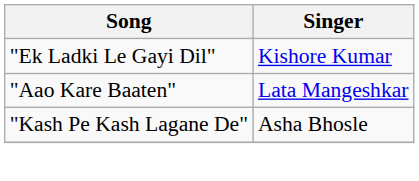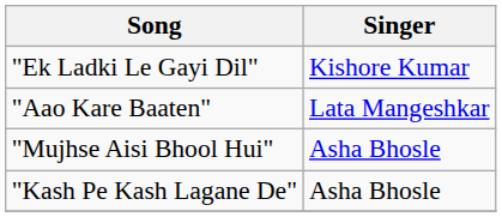 <table class="wikitable">
 <tr>
 <th>Song</th>
 <th>Singer</th>
 </tr>
 <tr>
 <td>"Ek Ladki Le Gayi Dil"</td>
 <td><a href='#'>Kishore Kumar</a></td>
 </tr>
 <tr>
 <td>"Aao Kare Baaten"</td>
 <td><a href='#'>Lata Mangeshkar</a></td>
 </tr>
 <tr>
+<td>"Mujhse Aisi Bhool Hui"</td>
+<td><a href='#'>Asha Bhosle</a></td>
+</tr>
+<tr>
 <td>"Kash Pe Kash Lagane De"</td>
 <td>Asha Bhosle</td>
 </tr>
 <tr>
 </tr>
 </table>
